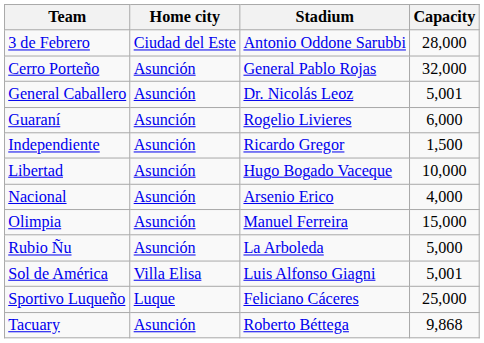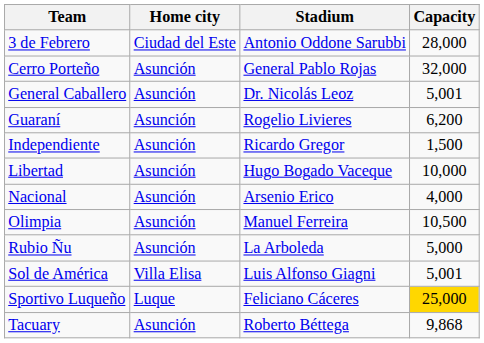 <table class="wikitable sortable">
 <tr>
 <th>Team</th>
 <th>Home city</th>
 <th>Stadium</th>
 <th>Capacity</th>
 </tr>
 <tr>
 <td><a href='#'>3 de Febrero</a></td>
 <td><a href='#'>Ciudad del Este</a></td>
 <td><a href='#'>Antonio Oddone Sarubbi</a></td>
 <td align="center">28,000</td>
 </tr>
 <tr>
 <td><a href='#'>Cerro Porteño</a></td>
 <td><a href='#'>Asunción</a></td>
 <td><a href='#'>General Pablo Rojas</a></td>
 <td align="center">32,000</td>
 </tr>
 <tr>
 <td><a href='#'>General Caballero</a></td>
 <td><a href='#'>Asunción</a></td>
 <td><a href='#'>Dr. Nicolás Leoz</a></td>
 <td align="center">5,001</td>
 </tr>
 <tr>
 <td><a href='#'>Guaraní</a></td>
 <td><a href='#'>Asunción</a></td>
 <td><a href='#'>Rogelio Livieres</a></td>
-<td align="center">6,000</td>
+<td align="center">6,200</td>
 </tr>
 <tr>
 <td><a href='#'>Independiente</a></td>
 <td><a href='#'>Asunción</a></td>
 <td><a href='#'>Ricardo Gregor</a></td>
 <td align="center">1,500</td>
 </tr>
 <tr>
 <td><a href='#'>Libertad</a></td>
 <td><a href='#'>Asunción</a></td>
 <td><a href='#'>Hugo Bogado Vaceque</a></td>
 <td align="center">10,000</td>
 </tr>
 <tr>
 <td><a href='#'>Nacional</a></td>
 <td><a href='#'>Asunción</a></td>
 <td><a href='#'>Arsenio Erico</a></td>
 <td align="center">4,000</td>
 </tr>
 <tr>
 <td><a href='#'>Olimpia</a></td>
 <td><a href='#'>Asunción</a></td>
 <td><a href='#'>Manuel Ferreira</a></td>
-<td align="center">15,000</td>
+<td align="center">10,500</td>
 </tr>
 <tr>
 <td><a href='#'>Rubio Ñu</a></td>
 <td><a href='#'>Asunción</a></td>
 <td><a href='#'>La Arboleda</a></td>
 <td align="center">5,000</td>
 </tr>
 <tr>
 <td><a href='#'>Sol de América</a></td>
 <td><a href='#'>Villa Elisa</a></td>
 <td><a href='#'>Luis Alfonso Giagni</a></td>
 <td align="center">5,001</td>
 </tr>
 <tr>
 <td><a href='#'>Sportivo Luqueño</a></td>
 <td><a href='#'>Luque</a></td>
 <td><a href='#'>Feliciano Cáceres</a></td>
-<td align="center">25,000</td>
+<td align="center" style="background: gold;">25,000</td>
 </tr>
 <tr>
 <td><a href='#'>Tacuary</a></td>
 <td><a href='#'>Asunción</a></td>
 <td><a href='#'>Roberto Béttega</a></td>
 <td align="center">9,868</td>
 </tr>
 </table>
